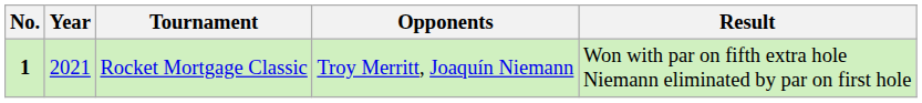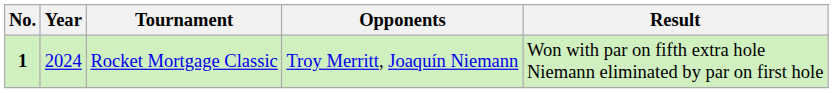 <table class="wikitable" style="font-size:95%;">
 <tr>
 <th>No.</th>
 <th>Year</th>
 <th>Tournament</th>
 <th>Opponents</th>
 <th>Result</th>
 </tr>
 <tr style="background:#D0F0C0;">
 <td align=center><strong>1</strong></td>
-<td><a href='#'>2021</a></td>
+<td><a href='#'>2024</a></td>
 <td><a href='#'>Rocket Mortgage Classic</a></td>
 <td> <a href='#'>Troy Merritt</a>,  <a href='#'>Joaquín Niemann</a></td>
 <td>Won with par on fifth extra hole<br>Niemann eliminated by par on first hole</td>
 </tr>
 </table>
